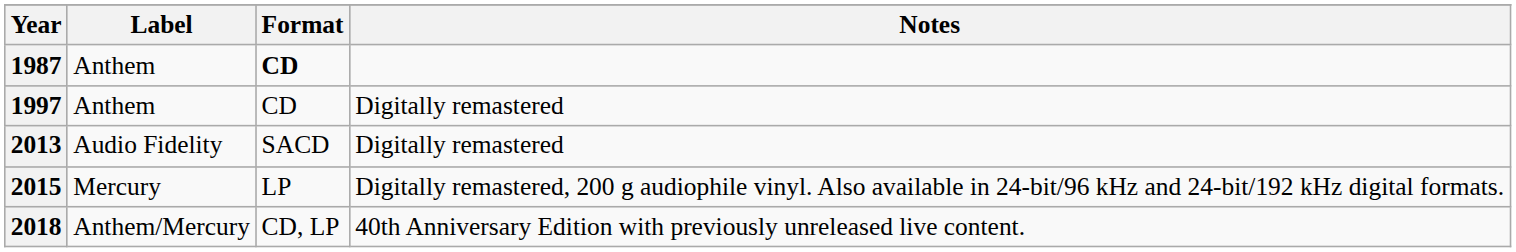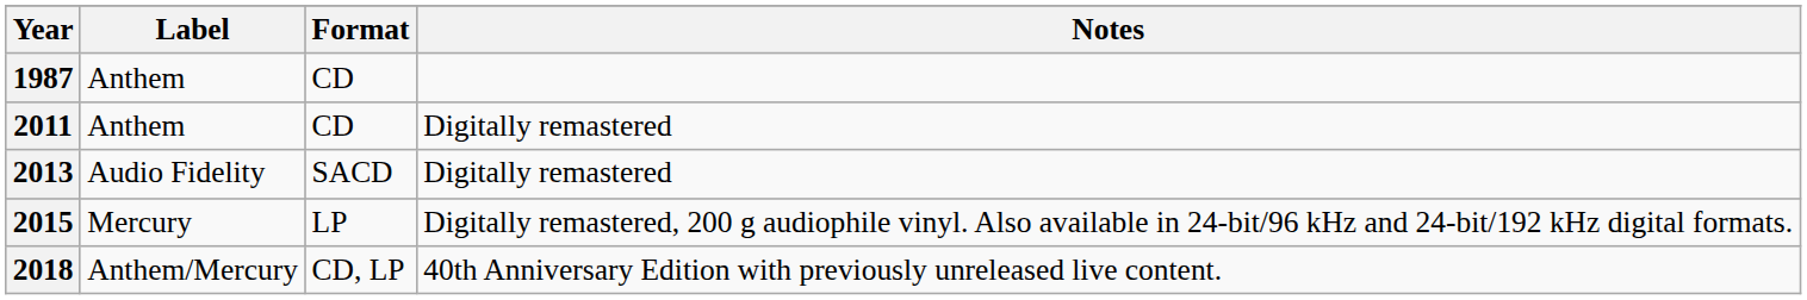 <table class="wikitable plainrowheaders">
 <tr>
 </tr>
 <tr>
 <th scope="col">Year</th>
 <th scope="col">Label</th>
 <th scope="col">Format</th>
 <th scope="col">Notes</th>
 </tr>
 <tr>
 <th scope="row">1987</th>
 <td>Anthem</td>
-<td><strong>CD</strong></td>
+<td>CD</td>
 <td></td>
 </tr>
 <tr>
-<th scope="row">1997</th>
+<th scope="row">2011</th>
 <td>Anthem</td>
 <td>CD</td>
 <td>Digitally remastered</td>
 </tr>
 <tr>
 <th scope="row">2013</th>
 <td>Audio Fidelity</td>
 <td>SACD</td>
 <td>Digitally remastered</td>
 </tr>
 <tr>
 <th scope="row">2015</th>
 <td>Mercury</td>
 <td>LP</td>
 <td>Digitally remastered, 200 g audiophile vinyl. Also available in 24-bit/96 kHz and 24-bit/192 kHz digital formats.</td>
 </tr>
 <tr>
 <th scope="row">2018</th>
 <td>Anthem/Mercury</td>
 <td>CD, LP</td>
 <td>40th Anniversary Edition with previously unreleased live content.</td>
 </tr>
 </table>
